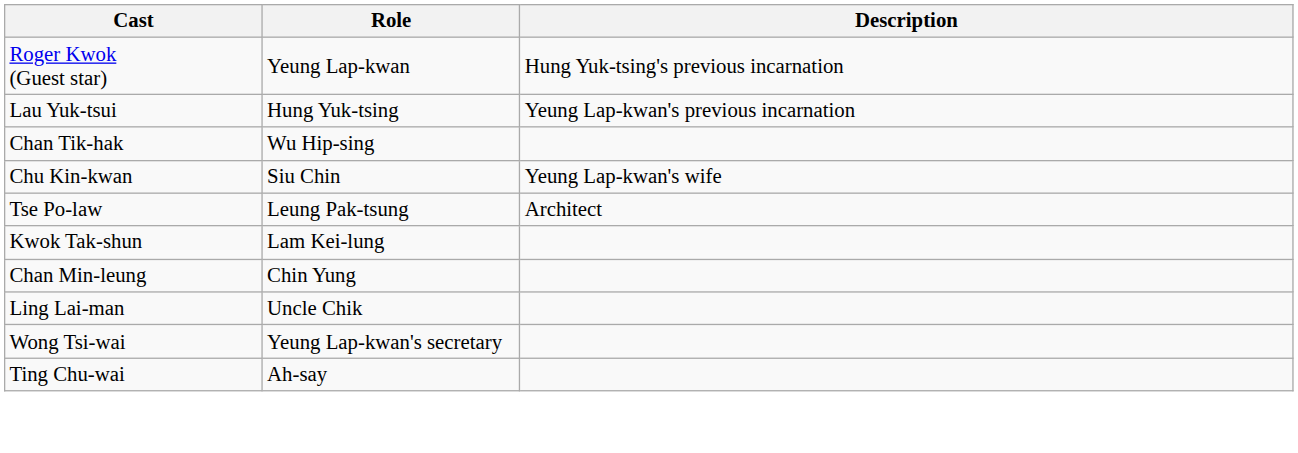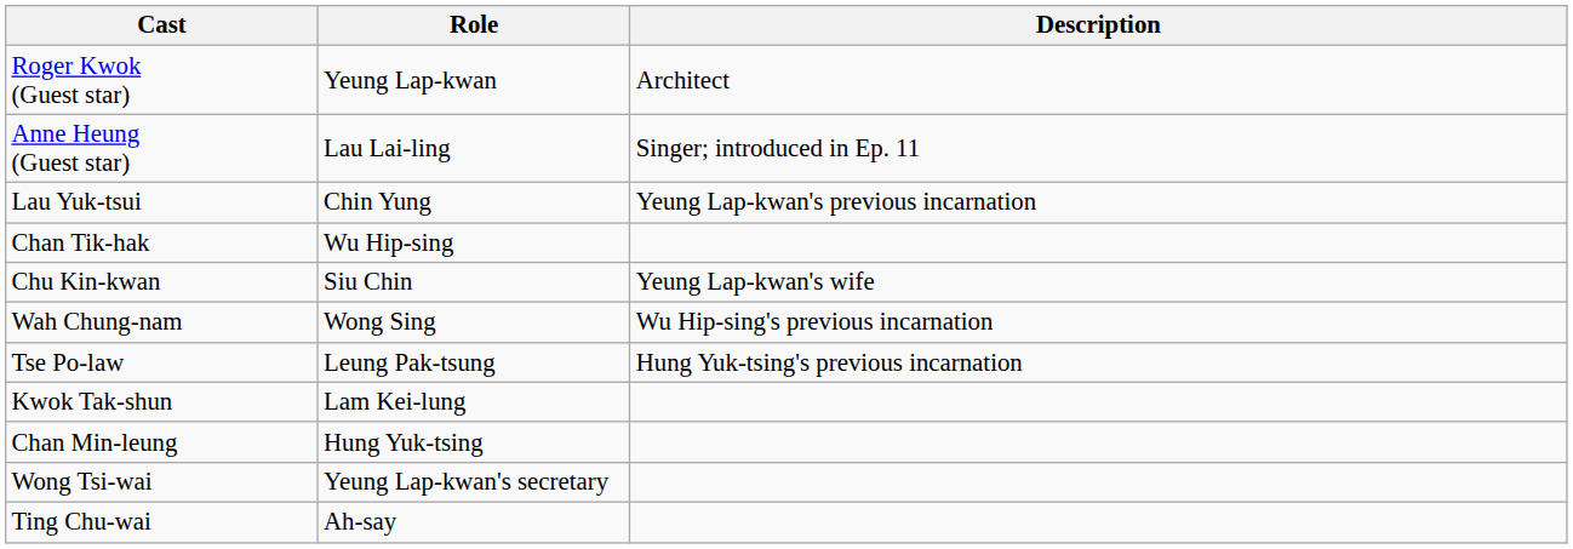 <table class="wikitable" width="50%">
 <tr>
 <th style="width:10%">Cast</th>
 <th style="width:10%">Role</th>
 <th style="width:30%">Description</th>
 </tr>
 <tr>
 <td><a href='#'>Roger Kwok</a><br>(Guest star)</td>
 <td>Yeung Lap-kwan</td>
-<td>Hung Yuk-tsing's previous incarnation</td>
+<td>Architect</td>
+</tr>
+<tr>
+<td><a href='#'>Anne Heung</a><br>(Guest star)</td>
+<td>Lau Lai-ling</td>
+<td>Singer; introduced in Ep. 11</td>
 </tr>
 <tr>
 <td>Lau Yuk-tsui</td>
-<td>Hung Yuk-tsing</td>
+<td>Chin Yung</td>
 <td>Yeung Lap-kwan's previous incarnation</td>
 </tr>
 <tr>
 <td>Chan Tik-hak</td>
 <td>Wu Hip-sing</td>
 <td></td>
 </tr>
 <tr>
 <td>Chu Kin-kwan</td>
 <td>Siu Chin</td>
 <td>Yeung Lap-kwan's wife</td>
 </tr>
 <tr>
+<td>Wah Chung-nam</td>
+<td>Wong Sing</td>
+<td>Wu Hip-sing's previous incarnation</td>
+</tr>
+<tr>
 <td>Tse Po-law</td>
 <td>Leung Pak-tsung</td>
-<td>Architect</td>
+<td>Hung Yuk-tsing's previous incarnation</td>
 </tr>
 <tr>
 <td>Kwok Tak-shun</td>
 <td>Lam Kei-lung</td>
 <td></td>
 </tr>
 <tr>
 <td>Chan Min-leung</td>
-<td>Chin Yung</td>
-<td></td>
-</tr>
-<tr>
-<td>Ling Lai-man</td>
-<td>Uncle Chik</td>
+<td>Hung Yuk-tsing</td>
 <td></td>
 </tr>
 <tr>
 <td>Wong Tsi-wai</td>
 <td>Yeung Lap-kwan's secretary</td>
 <td></td>
 </tr>
 <tr>
 <td>Ting Chu-wai</td>
 <td>Ah-say</td>
 <td></td>
 </tr>
 </table>
